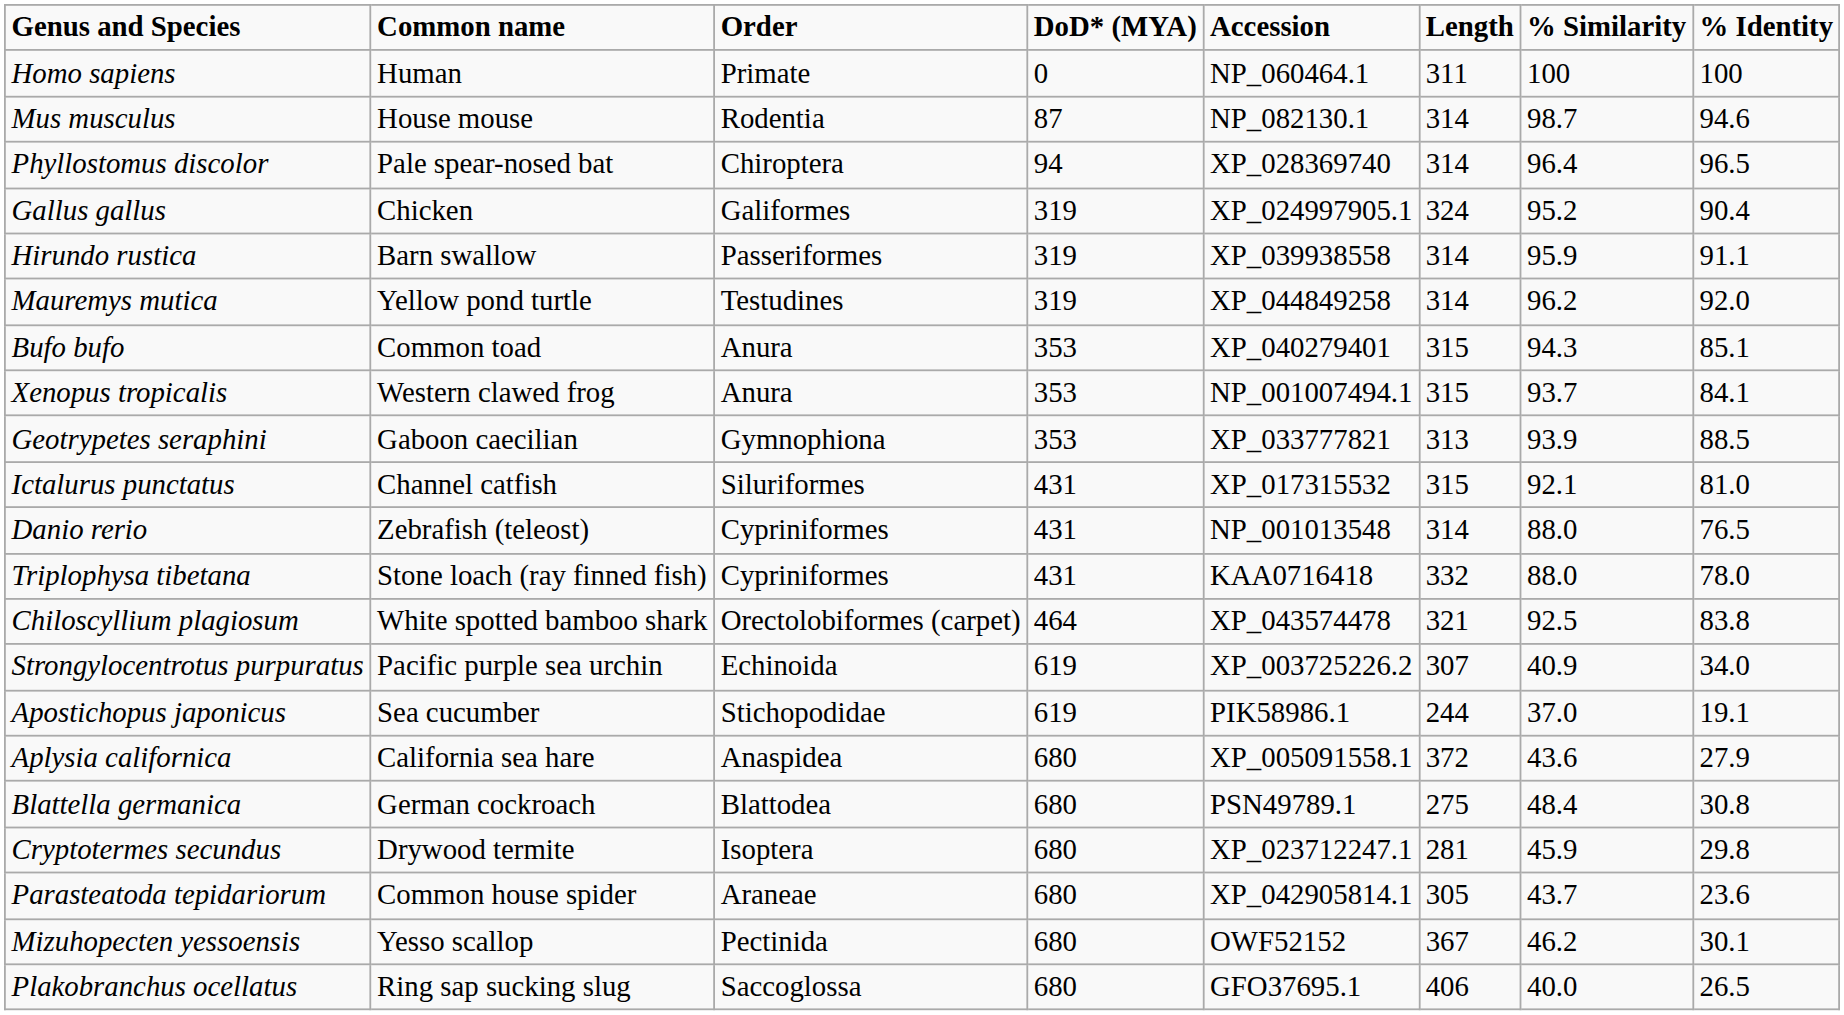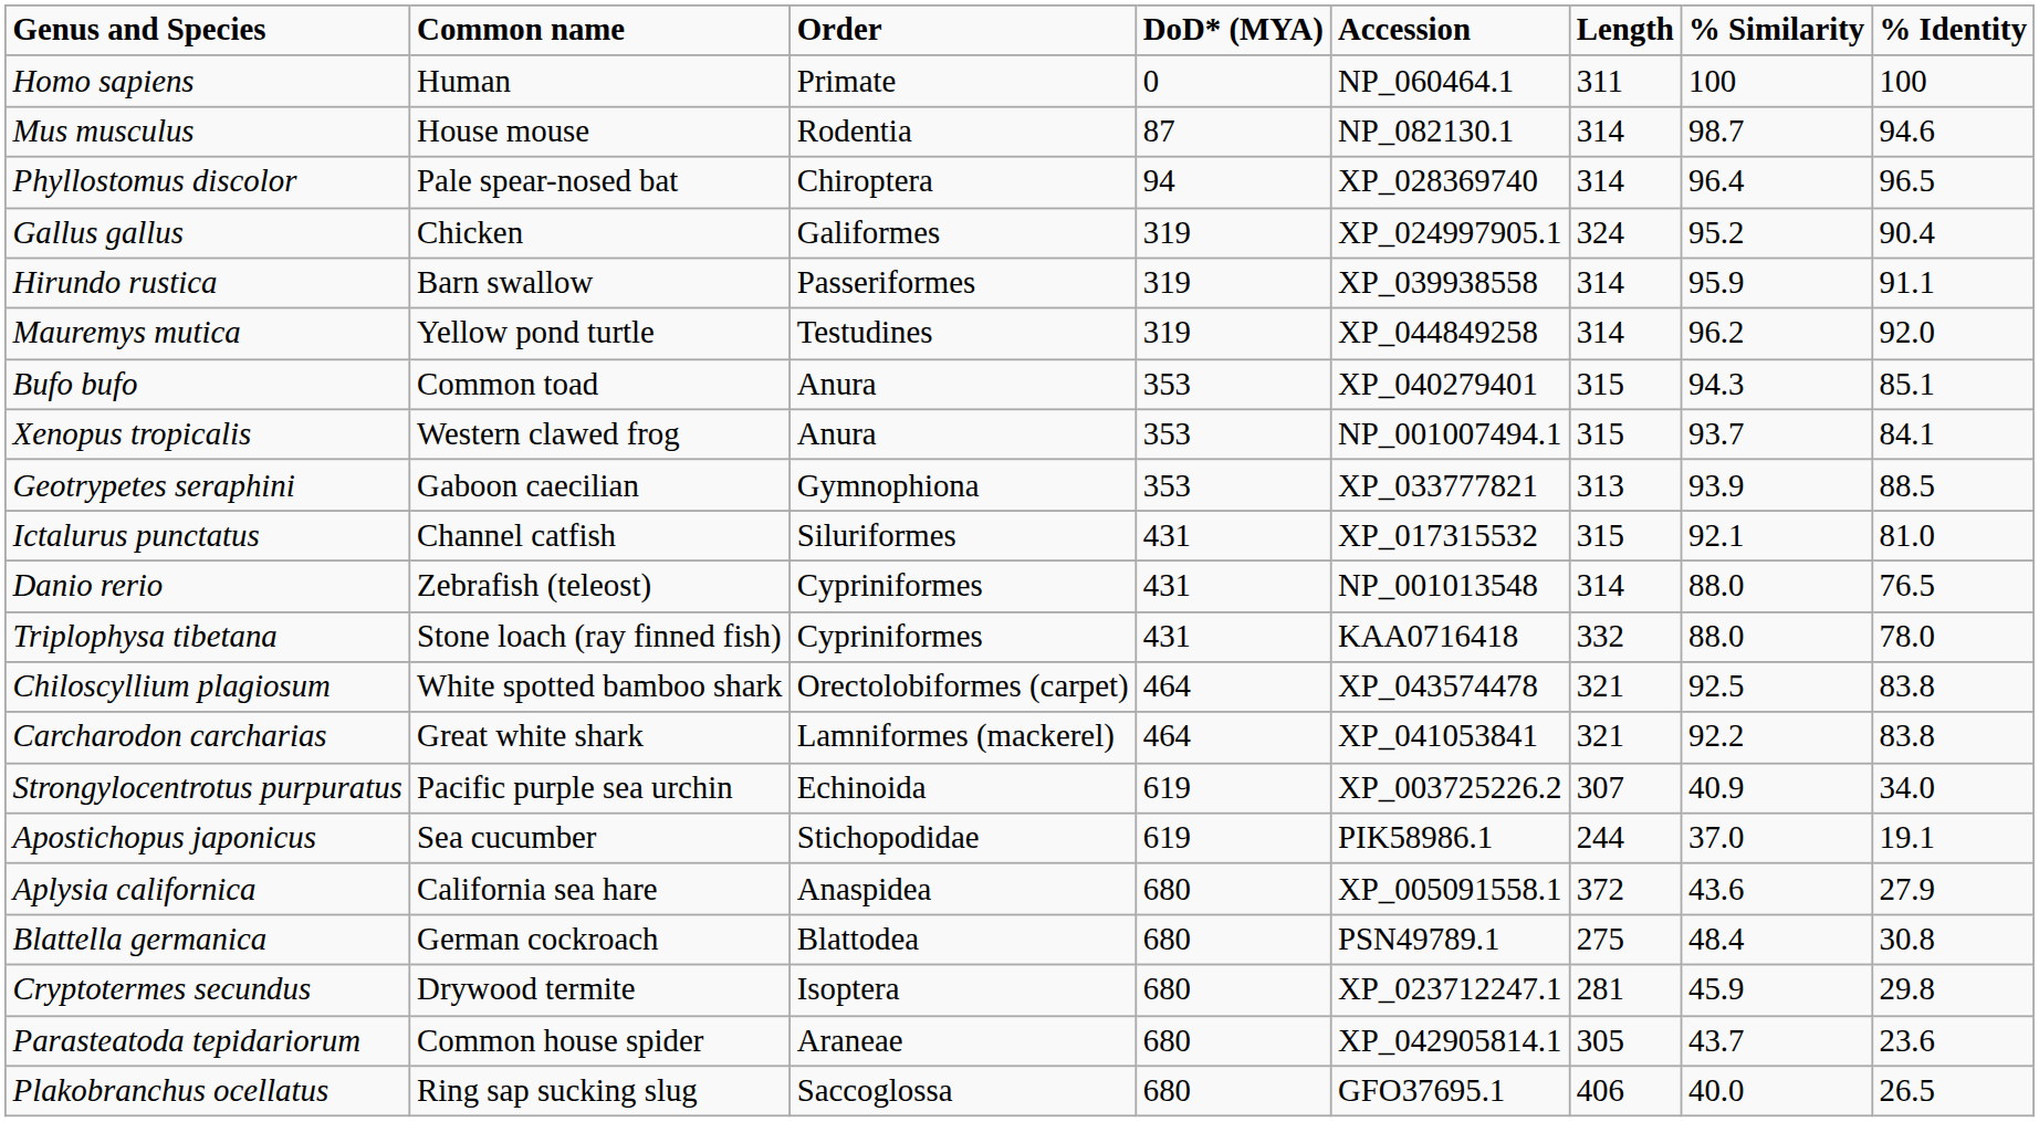 <table class="wikitable">
 <tr>
 <td><strong>Genus and Species</strong></td>
 <td><strong>Common name</strong></td>
 <td><strong>Order</strong></td>
 <td><strong>DoD* (MYA)</strong></td>
 <td><strong>Accession</strong></td>
 <td><strong>Length</strong></td>
 <td><strong>% Similarity</strong></td>
 <td><strong>% Identity</strong></td>
 </tr>
 <tr>
 <td><em>Homo sapiens</em></td>
 <td>Human</td>
 <td>Primate</td>
 <td>0</td>
 <td>NP_060464.1</td>
 <td>311</td>
 <td>100</td>
 <td>100</td>
 </tr>
 <tr>
 <td><em>Mus musculus</em></td>
 <td>House mouse</td>
 <td>Rodentia</td>
 <td>87</td>
 <td>NP_082130.1</td>
 <td>314</td>
 <td>98.7</td>
 <td>94.6</td>
 </tr>
 <tr>
 <td><em>Phyllostomus discolor</em></td>
 <td>Pale spear-nosed bat</td>
 <td>Chiroptera</td>
 <td>94</td>
 <td>XP_028369740</td>
 <td>314</td>
 <td>96.4</td>
 <td>96.5</td>
 </tr>
 <tr>
 <td><em>Gallus gallus</em></td>
 <td>Chicken</td>
 <td>Galiformes</td>
 <td>319</td>
 <td>XP_024997905.1</td>
 <td>324</td>
 <td>95.2</td>
 <td>90.4</td>
 </tr>
 <tr>
 <td><em>Hirundo rustica</em></td>
 <td>Barn swallow</td>
 <td>Passeriformes</td>
 <td>319</td>
 <td>XP_039938558</td>
 <td>314</td>
 <td>95.9</td>
 <td>91.1</td>
 </tr>
 <tr>
 <td><em>Mauremys mutica</em></td>
 <td>Yellow pond turtle</td>
 <td>Testudines</td>
 <td>319</td>
 <td>XP_044849258</td>
 <td>314</td>
 <td>96.2</td>
 <td>92.0</td>
 </tr>
 <tr>
 <td><em>Bufo bufo</em></td>
 <td>Common toad</td>
 <td>Anura</td>
 <td>353</td>
 <td>XP_040279401</td>
 <td>315</td>
 <td>94.3</td>
 <td>85.1</td>
 </tr>
 <tr>
 <td><em>Xenopus tropicalis</em></td>
 <td>Western clawed frog</td>
 <td>Anura</td>
 <td>353</td>
 <td>NP_001007494.1</td>
 <td>315</td>
 <td>93.7</td>
 <td>84.1</td>
 </tr>
 <tr>
 <td><em>Geotrypetes seraphini</em></td>
 <td>Gaboon caecilian</td>
 <td>Gymnophiona</td>
 <td>353</td>
 <td>XP_033777821</td>
 <td>313</td>
 <td>93.9</td>
 <td>88.5</td>
 </tr>
 <tr>
 <td><em>Ictalurus punctatus</em></td>
 <td>Channel catfish</td>
 <td>Siluriformes</td>
 <td>431</td>
 <td>XP_017315532</td>
 <td>315</td>
 <td>92.1</td>
 <td>81.0</td>
 </tr>
 <tr>
 <td><em>Danio rerio</em></td>
 <td>Zebrafish (teleost)</td>
 <td>Cypriniformes</td>
 <td>431</td>
 <td>NP_001013548</td>
 <td>314</td>
 <td>88.0</td>
 <td>76.5</td>
 </tr>
 <tr>
 <td><em>Triplophysa tibetana</em></td>
 <td>Stone loach (ray finned fish)</td>
 <td>Cypriniformes</td>
 <td>431</td>
 <td>KAA0716418</td>
 <td>332</td>
 <td>88.0</td>
 <td>78.0</td>
 </tr>
 <tr>
 <td><em>Chiloscyllium plagiosum</em></td>
 <td>White spotted bamboo shark</td>
 <td>Orectolobiformes (carpet)</td>
 <td>464</td>
 <td>XP_043574478</td>
 <td>321</td>
 <td>92.5</td>
 <td>83.8</td>
 </tr>
 <tr>
+<td><em>Carcharodon carcharias</em></td>
+<td>Great white shark</td>
+<td>Lamniformes (mackerel)</td>
+<td>464</td>
+<td>XP_041053841</td>
+<td>321</td>
+<td>92.2</td>
+<td>83.8</td>
+</tr>
+<tr>
 <td><em>Strongylocentrotus purpuratus</em></td>
 <td>Pacific purple sea urchin</td>
 <td>Echinoida</td>
 <td>619</td>
 <td>XP_003725226.2</td>
 <td>307</td>
 <td>40.9</td>
 <td>34.0</td>
 </tr>
 <tr>
 <td><em>Apostichopus japonicus</em></td>
 <td>Sea cucumber</td>
 <td>Stichopodidae</td>
 <td>619</td>
 <td>PIK58986.1</td>
 <td>244</td>
 <td>37.0</td>
 <td>19.1</td>
 </tr>
 <tr>
 <td><em>Aplysia californica</em></td>
 <td>California sea hare</td>
 <td>Anaspidea</td>
 <td>680</td>
 <td>XP_005091558.1</td>
 <td>372</td>
 <td>43.6</td>
 <td>27.9</td>
 </tr>
 <tr>
 <td><em>Blattella germanica</em></td>
 <td>German cockroach</td>
 <td>Blattodea</td>
 <td>680</td>
 <td>PSN49789.1</td>
 <td>275</td>
 <td>48.4</td>
 <td>30.8</td>
 </tr>
 <tr>
 <td><em>Cryptotermes secundus</em></td>
 <td>Drywood termite</td>
 <td>Isoptera</td>
 <td>680</td>
 <td>XP_023712247.1</td>
 <td>281</td>
 <td>45.9</td>
 <td>29.8</td>
 </tr>
 <tr>
 <td><em>Parasteatoda tepidariorum</em></td>
 <td>Common house spider</td>
 <td>Araneae</td>
 <td>680</td>
 <td>XP_042905814.1</td>
 <td>305</td>
 <td>43.7</td>
 <td>23.6</td>
 </tr>
 <tr>
-<td><em>Mizuhopecten yessoensis</em></td>
-<td>Yesso scallop</td>
-<td>Pectinida</td>
-<td>680</td>
-<td>OWF52152</td>
-<td>367</td>
-<td>46.2</td>
-<td>30.1</td>
-</tr>
-<tr>
 <td><em>Plakobranchus ocellatus</em></td>
 <td>Ring sap sucking slug</td>
 <td>Saccoglossa</td>
 <td>680</td>
 <td>GFO37695.1</td>
 <td>406</td>
 <td>40.0</td>
 <td>26.5</td>
 </tr>
 </table>
